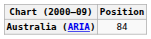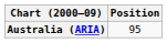 <table class="wikitable plainrowheaders" style="text-align:center">
 <tr>
 <th scope="col">Chart (2000–09)</th>
 <th scope="col">Position</th>
 </tr>
 <tr>
 <th scope="row">Australia (<a href='#'>ARIA</a>)</th>
-<td>84</td>
+<td>95</td>
 </tr>
 </table>
